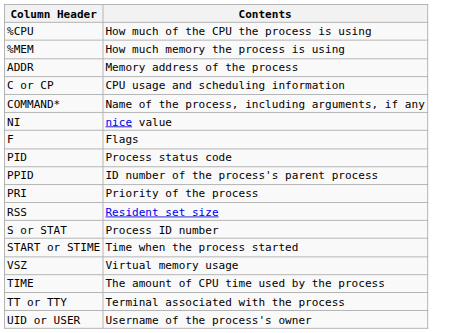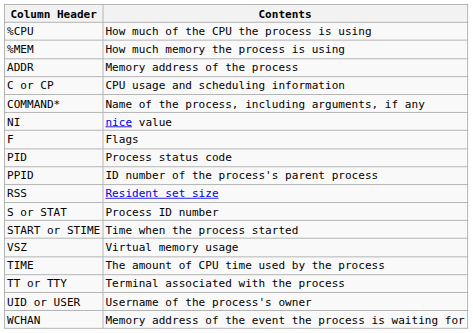 <table class="wikitable">
 <tr>
 <th>Column Header</th>
 <th>Contents</th>
 </tr>
 <tr>
 <td>%CPU</td>
 <td>How much of the CPU the process is using</td>
 </tr>
 <tr>
 <td>%MEM</td>
 <td>How much memory the process is using</td>
 </tr>
 <tr>
 <td>ADDR</td>
 <td>Memory address of the process</td>
 </tr>
 <tr>
 <td>C or CP</td>
 <td>CPU usage and scheduling information</td>
 </tr>
 <tr>
 <td>COMMAND*</td>
 <td>Name of the process, including arguments, if any</td>
 </tr>
 <tr>
 <td>NI</td>
 <td><a href='#'>nice</a> value</td>
 </tr>
 <tr>
 <td>F</td>
 <td>Flags</td>
 </tr>
 <tr>
 <td>PID</td>
 <td>Process status code</td>
 </tr>
 <tr>
 <td>PPID</td>
 <td>ID number of the process's parent process</td>
 </tr>
 <tr>
-<td>PRI</td>
-<td>Priority of the process</td>
-</tr>
-<tr>
 <td>RSS</td>
 <td><a href='#'>Resident set size</a></td>
 </tr>
 <tr>
 <td>S or STAT</td>
 <td>Process ID number</td>
 </tr>
 <tr>
 <td>START or STIME</td>
 <td>Time when the process started</td>
 </tr>
 <tr>
 <td>VSZ</td>
 <td>Virtual memory usage</td>
 </tr>
 <tr>
 <td>TIME</td>
 <td>The amount of CPU time used by the process</td>
 </tr>
 <tr>
 <td>TT or TTY</td>
 <td>Terminal associated with the process</td>
 </tr>
 <tr>
 <td>UID or USER</td>
 <td>Username of the process's owner</td>
 </tr>
+<tr>
+<td>WCHAN</td>
+<td>Memory address of the event the process is waiting for</td>
+</tr>
 </table>
